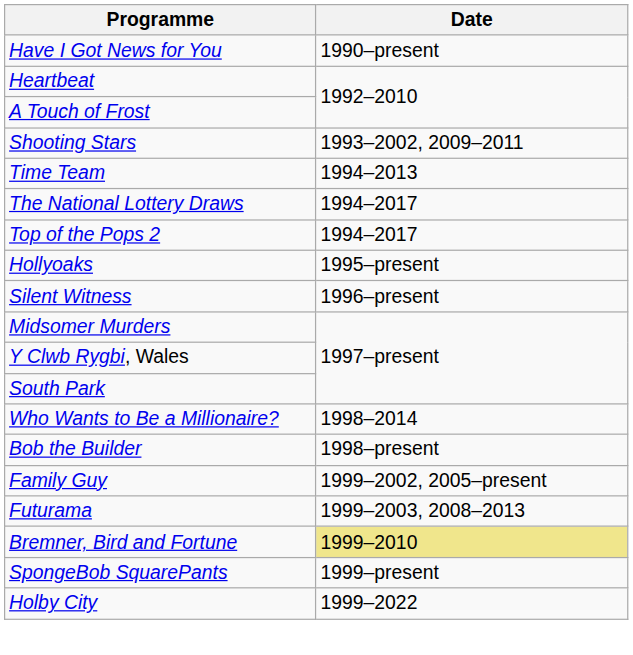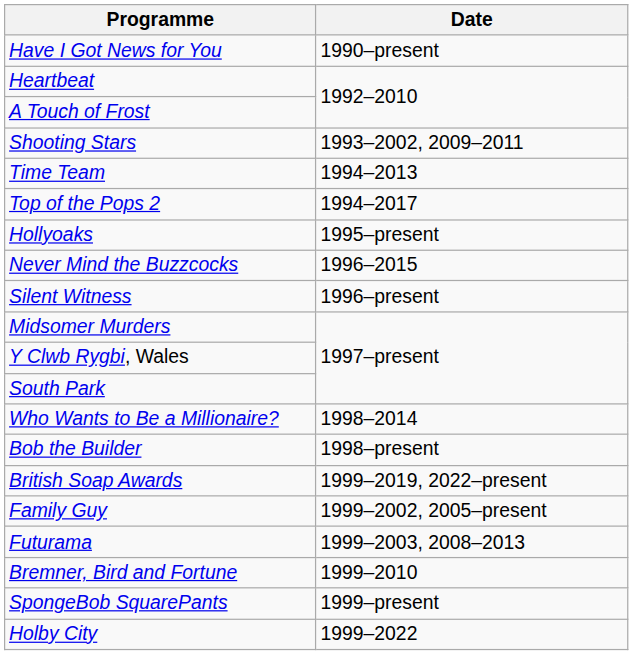 <table class="wikitable">
 <tr>
 <th width=250>Programme</th>
 <th width=250>Date</th>
 </tr>
 <tr>
 <td><em><a href='#'>Have I Got News for You</a></em></td>
 <td>1990–present</td>
 </tr>
 <tr>
 <td><em><a href='#'>Heartbeat</a></em></td>
 <td rowspan="2">1992–2010</td>
 </tr>
 <tr>
 <td><em><a href='#'>A Touch of Frost</a></em></td>
 </tr>
 <tr>
 <td><em><a href='#'>Shooting Stars</a></em></td>
 <td>1993–2002, 2009–2011</td>
 </tr>
 <tr>
 <td><em><a href='#'>Time Team</a></em></td>
 <td>1994–2013</td>
 </tr>
 <tr>
-<td><em><a href='#'>The National Lottery Draws</a></em></td>
-<td>1994–2017</td>
-</tr>
-<tr>
 <td><em><a href='#'>Top of the Pops 2</a></em></td>
 <td>1994–2017</td>
 </tr>
 <tr>
 <td><em><a href='#'>Hollyoaks</a></em></td>
 <td>1995–present</td>
+</tr>
+<tr>
+<td><em><a href='#'>Never Mind the Buzzcocks</a></em></td>
+<td>1996–2015</td>
 </tr>
 <tr>
 <td><em><a href='#'>Silent Witness</a></em></td>
 <td>1996–present</td>
 </tr>
 <tr>
 <td><em><a href='#'>Midsomer Murders</a></em></td>
 <td rowspan="3">1997–present</td>
 </tr>
 <tr>
 <td><em><a href='#'>Y Clwb Rygbi</a></em>, Wales</td>
 </tr>
 <tr>
 <td><em><a href='#'>South Park</a></em></td>
 </tr>
 <tr>
 <td><em><a href='#'>Who Wants to Be a Millionaire?</a></em></td>
 <td>1998–2014</td>
 </tr>
 <tr>
 <td><em><a href='#'>Bob the Builder</a></em></td>
 <td>1998–present</td>
 </tr>
 <tr>
+<td><em><a href='#'>British Soap Awards</a></em></td>
+<td>1999–2019, 2022–present</td>
+</tr>
+<tr>
 <td><em><a href='#'>Family Guy</a></em></td>
 <td>1999–2002, 2005–present</td>
 </tr>
 <tr>
 <td><em><a href='#'>Futurama</a></em></td>
 <td>1999–2003, 2008–2013</td>
 </tr>
 <tr>
 <td><em><a href='#'>Bremner, Bird and Fortune</a></em></td>
-<td style="background: khaki;">1999–2010</td>
+<td>1999–2010</td>
 </tr>
 <tr>
 <td><em><a href='#'>SpongeBob SquarePants</a></em></td>
 <td>1999–present</td>
 </tr>
 <tr>
 <td><em><a href='#'>Holby City</a></em></td>
 <td>1999–2022</td>
 </tr>
 </table>
